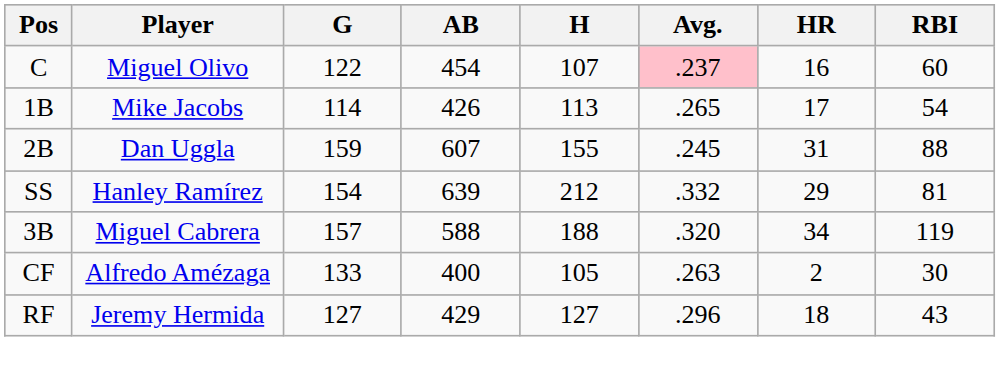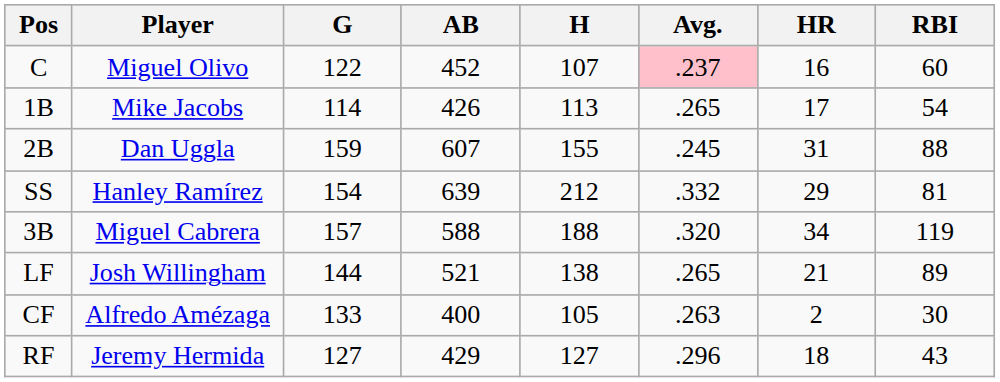 <table class="wikitable sortable">
 <tr>
 <th bgcolor="#DDDDFF" width="5%">Pos</th>
 <th bgcolor="#DDDDFF" width="16%">Player</th>
 <th bgcolor="#DDDDFF" width="9%">G</th>
 <th bgcolor="#DDDDFF" width="9%">AB</th>
 <th bgcolor="#DDDDFF" width="9%">H</th>
 <th bgcolor="#DDDDFF" width="9%">Avg.</th>
 <th bgcolor="#DDDDFF" width="9%">HR</th>
 <th bgcolor="#DDDDFF" width="9%">RBI</th>
 </tr>
 <tr align="center">
 <td>C</td>
 <td><a href='#'>Miguel Olivo</a></td>
 <td>122</td>
-<td>454</td>
+<td>452</td>
 <td>107</td>
 <td style="background: pink;">.237</td>
 <td>16</td>
 <td>60</td>
 </tr>
 <tr align=center>
 <td>1B</td>
 <td><a href='#'>Mike Jacobs</a></td>
 <td>114</td>
 <td>426</td>
 <td>113</td>
 <td>.265</td>
 <td>17</td>
 <td>54</td>
 </tr>
 <tr align=center>
 <td>2B</td>
 <td><a href='#'>Dan Uggla</a></td>
 <td>159</td>
 <td>607</td>
 <td>155</td>
 <td>.245</td>
 <td>31</td>
 <td>88</td>
 </tr>
 <tr align=center>
 <td>SS</td>
 <td><a href='#'>Hanley Ramírez</a></td>
 <td>154</td>
 <td>639</td>
 <td>212</td>
 <td>.332</td>
 <td>29</td>
 <td>81</td>
 </tr>
 <tr align=center>
 <td>3B</td>
 <td><a href='#'>Miguel Cabrera</a></td>
 <td>157</td>
 <td>588</td>
 <td>188</td>
 <td>.320</td>
 <td>34</td>
 <td>119</td>
 </tr>
 <tr align=center>
+<td>LF</td>
+<td><a href='#'>Josh Willingham</a></td>
+<td>144</td>
+<td>521</td>
+<td>138</td>
+<td>.265</td>
+<td>21</td>
+<td>89</td>
+</tr>
+<tr align=center>
 <td>CF</td>
 <td><a href='#'>Alfredo Amézaga</a></td>
 <td>133</td>
 <td>400</td>
 <td>105</td>
 <td>.263</td>
 <td>2</td>
 <td>30</td>
 </tr>
 <tr align=center>
 <td>RF</td>
 <td><a href='#'>Jeremy Hermida</a></td>
 <td>127</td>
 <td>429</td>
 <td>127</td>
 <td>.296</td>
 <td>18</td>
 <td>43</td>
 </tr>
 </table>
